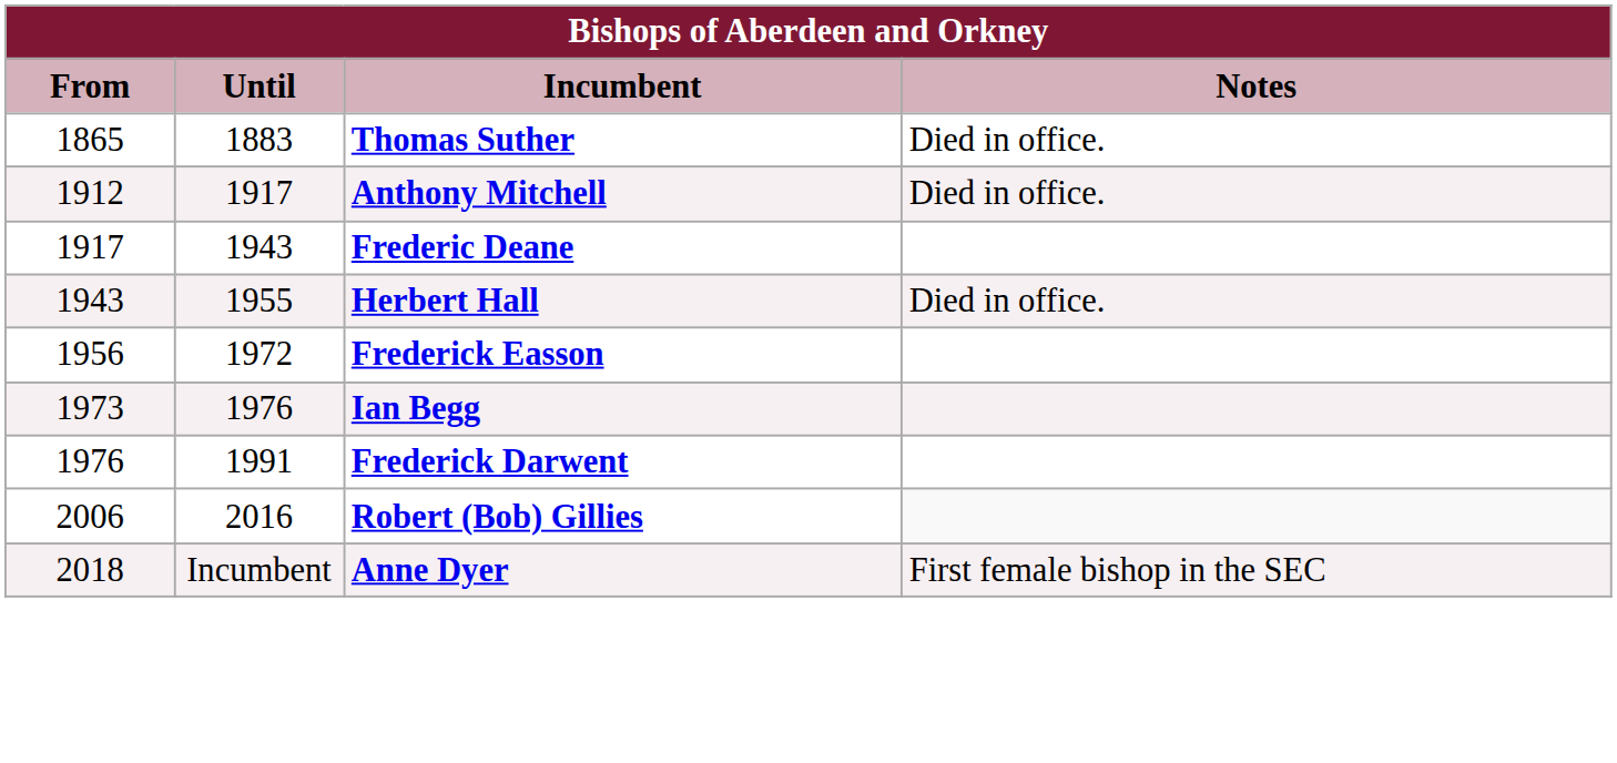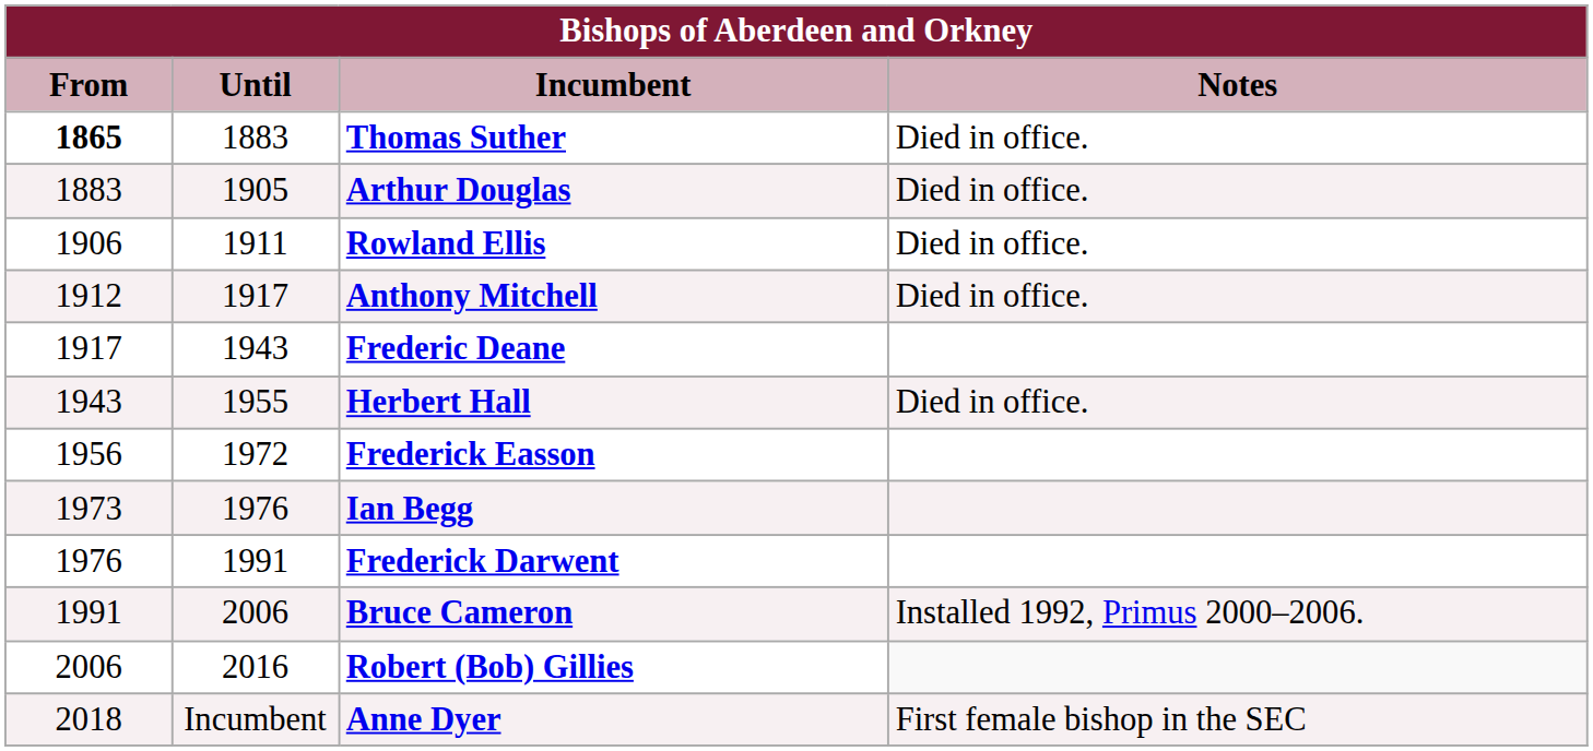 <table class="wikitable">
 <tr>
 <th colspan="4" style="background-color: #7F1734; color: white;">Bishops of Aberdeen and Orkney</th>
 </tr>
 <tr>
 <th style="background-color: #D4B1BB; width: 10%;">From</th>
 <th style="background-color: #D4B1BB; width: 10%;">Until</th>
 <th style="background-color: #D4B1BB; width: 33%;">Incumbent</th>
 <th style="background-color: #D4B1BB; width: 42%;">Notes</th>
 </tr>
 <tr valign="top" style="background-color: white;">
-<td style="text-align: center;">1865</td>
+<td style="text-align: center;"><strong>1865</strong></td>
 <td style="text-align: center;">1883</td>
 <td><strong><a href='#'>Thomas Suther</a></strong></td>
+<td>Died in office.</td>
+</tr>
+<tr valign="top" style="background-color: #F7F0F2;">
+<td style="text-align: center;">1883</td>
+<td style="text-align: center;">1905</td>
+<td><strong><a href='#'>Arthur Douglas</a></strong></td>
+<td>Died in office.</td>
+</tr>
+<tr valign="top" style="background-color: white;">
+<td style="text-align: center;">1906</td>
+<td style="text-align: center;">1911</td>
+<td><strong><a href='#'>Rowland Ellis</a></strong></td>
 <td>Died in office.</td>
 </tr>
 <tr valign="top" style="background-color: #F7F0F2;">
 <td style="text-align: center;">1912</td>
 <td style="text-align: center;">1917</td>
 <td><strong><a href='#'>Anthony Mitchell</a></strong></td>
 <td>Died in office.</td>
 </tr>
 <tr valign="top" style="background-color: white;">
 <td style="text-align: center;">1917</td>
 <td style="text-align: center;">1943</td>
 <td><strong><a href='#'>Frederic Deane</a></strong></td>
 <td></td>
 </tr>
 <tr valign="top" style="background-color: #F7F0F2;">
 <td style="text-align: center;">1943</td>
 <td style="text-align: center;">1955</td>
 <td><strong><a href='#'>Herbert Hall</a></strong></td>
 <td>Died in office.</td>
 </tr>
 <tr valign="top" style="background-color: white;">
 <td style="text-align: center;">1956</td>
 <td style="text-align: center;">1972</td>
 <td><strong><a href='#'>Frederick Easson</a></strong></td>
 <td></td>
 </tr>
 <tr valign="top" style="background-color: #F7F0F2;">
 <td style="text-align: center;">1973</td>
 <td style="text-align: center;">1976</td>
 <td><strong><a href='#'>Ian Begg</a></strong></td>
 <td></td>
 </tr>
 <tr valign="top" style="background-color: white;">
 <td style="text-align: center;">1976</td>
 <td style="text-align: center;">1991</td>
 <td><strong><a href='#'>Frederick Darwent</a></strong></td>
 <td></td>
 </tr>
+<tr valign="top" style="background-color: #F7F0F2;">
+<td style="text-align: center;">1991</td>
+<td style="text-align: center;">2006</td>
+<td><strong><a href='#'>Bruce Cameron</a></strong></td>
+<td>Installed 1992, <a href='#'>Primus</a> 2000–2006.</td>
+</tr>
 <tr valign="top" style="background-color: white;">
 <td style="text-align: center;">2006</td>
 <td style="text-align: center;">2016</td>
 <td><strong><a href='#'>Robert (Bob) Gillies</a></strong></td>
 </tr>
 <tr valign="top" style="background-color: #F7F0F2;">
 <td style="text-align: center;">2018</td>
 <td style="text-align: center;">Incumbent</td>
 <td><strong><a href='#'>Anne Dyer</a></strong></td>
 <td>First female bishop in the SEC</td>
 </tr>
 </table>
